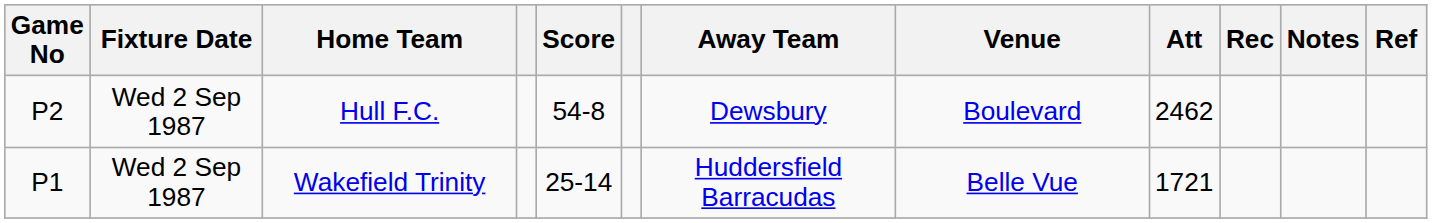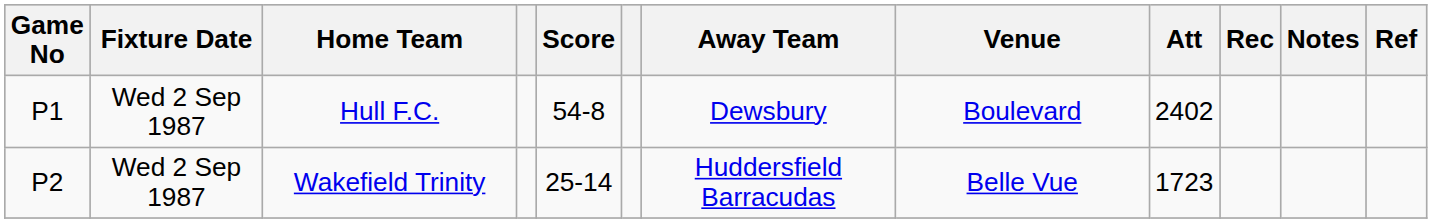 <table class="wikitable" style="text-align:center;">
 <tr>
 <th width=20 abbr="No">Game No</th>
 <th width=100 abbr="Date">Fixture Date</th>
 <th width=150 abbr="Home Team">Home Team</th>
 <th width=5 abbr="space"></th>
 <th width=20 abbr="Score">Score</th>
 <th width=5 abbr="space"></th>
 <th width=150 abbr="Away Team">Away Team</th>
 <th width=150 abbr="Venue">Venue</th>
 <th width=30 abbr="Att">Att</th>
 <th width=30 abbr="Rec">Rec</th>
 <th width=20 abbr="Notes">Notes</th>
 <th width=30 abbr="Ref">Ref</th>
 </tr>
 <tr>
-<td>P2</td>
+<td>P1</td>
 <td>Wed 2 Sep 1987</td>
 <td><a href='#'>Hull F.C.</a></td>
 <td></td>
 <td>54-8</td>
 <td></td>
 <td><a href='#'>Dewsbury</a></td>
 <td><a href='#'>Boulevard</a></td>
-<td>2462</td>
+<td>2402</td>
 <td></td>
 <td></td>
 <td></td>
 </tr>
 <tr>
-<td>P1</td>
+<td>P2</td>
 <td>Wed 2 Sep 1987</td>
 <td><a href='#'>Wakefield Trinity</a></td>
 <td></td>
 <td>25-14</td>
 <td></td>
 <td><a href='#'>Huddersfield Barracudas</a></td>
 <td><a href='#'>Belle Vue</a></td>
-<td>1721</td>
+<td>1723</td>
 <td></td>
 <td></td>
 <td></td>
 </tr>
 </table>
